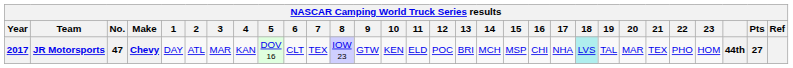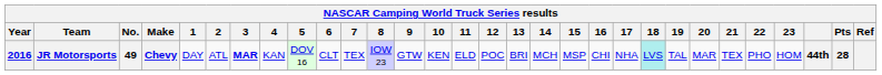 <table class="wikitable" style="text-align:center; font-size:75%">
 <tr>
 <th colspan=45><a href='#'>NASCAR Camping World Truck Series</a> results</th>
 </tr>
 <tr>
 <th>Year</th>
 <th>Team</th>
 <th>No.</th>
 <th>Make</th>
 <th>1</th>
 <th>2</th>
 <th>3</th>
 <th>4</th>
 <th>5</th>
 <th>6</th>
 <th>7</th>
 <th>8</th>
 <th>9</th>
 <th>10</th>
 <th>11</th>
 <th>12</th>
 <th>13</th>
 <th>14</th>
 <th>15</th>
 <th>16</th>
 <th>17</th>
 <th>18</th>
 <th>19</th>
 <th>20</th>
 <th>21</th>
 <th>22</th>
 <th>23</th>
 <th></th>
 <th>Pts</th>
 <th>Ref</th>
 </tr>
 <tr>
-<th><a href='#'>2017</a></th>
+<th><a href='#'>2016</a></th>
 <th><a href='#'>JR Motorsports</a></th>
-<th>47</th>
+<th>49</th>
 <th><a href='#'>Chevy</a></th>
 <td><a href='#'>DAY</a></td>
 <td><a href='#'>ATL</a></td>
-<td><a href='#'>MAR</a></td>
+<td><strong><a href='#'>MAR</a></strong></td>
 <td><a href='#'>KAN</a></td>
 <td style="background:#DFFFDF;"><a href='#'>DOV</a><br><small>16</small></td>
 <td><a href='#'>CLT</a></td>
 <td><a href='#'>TEX</a></td>
 <td style="background:#CFCFFF;"><a href='#'>IOW</a><br><small>23</small></td>
 <td><a href='#'>GTW</a></td>
 <td><a href='#'>KEN</a></td>
 <td><a href='#'>ELD</a></td>
 <td><a href='#'>POC</a></td>
 <td><a href='#'>BRI</a></td>
 <td><a href='#'>MCH</a></td>
 <td><a href='#'>MSP</a></td>
 <td><a href='#'>CHI</a></td>
 <td><a href='#'>NHA</a></td>
 <td style="background: paleturquoise;"><a href='#'>LVS</a></td>
 <td><a href='#'>TAL</a></td>
 <td><a href='#'>MAR</a></td>
 <td><a href='#'>TEX</a></td>
 <td><a href='#'>PHO</a></td>
 <td><a href='#'>HOM</a></td>
 <th>44th</th>
-<th>27</th>
+<th>28</th>
 <th></th>
 </tr>
 </table>
